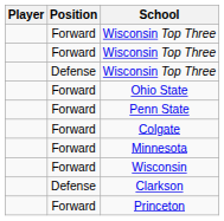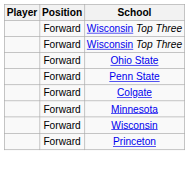 <table class="wikitable sortable" style="font-size: 95%;text-align: center;">
 <tr>
 <th>Player</th>
 <th>Position</th>
 <th>School</th>
 </tr>
 <tr>
 <td><strong></strong></td>
 <td>Forward</td>
 <td><a href='#'>Wisconsin</a> <em>Top Three</em></td>
 </tr>
 <tr>
 <td></td>
 <td>Forward</td>
-<td><a href='#'>Wisconsin</a> <em>Top Three</em></td>
-</tr>
-<tr>
-<td></td>
-<td>Defense</td>
 <td><a href='#'>Wisconsin</a> <em>Top Three</em></td>
 </tr>
 <tr>
 <td></td>
 <td>Forward</td>
 <td><a href='#'>Ohio State</a></td>
 </tr>
 <tr>
 <td></td>
 <td>Forward</td>
 <td><a href='#'>Penn State</a></td>
 </tr>
 <tr>
 <td></td>
 <td>Forward</td>
 <td><a href='#'>Colgate</a></td>
 </tr>
 <tr>
 <td></td>
 <td>Forward</td>
 <td><a href='#'>Minnesota</a></td>
 </tr>
 <tr>
 <td></td>
 <td>Forward</td>
 <td><a href='#'>Wisconsin</a></td>
 </tr>
 <tr>
 <td></td>
-<td>Defense</td>
-<td><a href='#'>Clarkson</a></td>
-</tr>
-<tr>
-<td></td>
 <td>Forward</td>
 <td><a href='#'>Princeton</a></td>
 </tr>
 </table>
